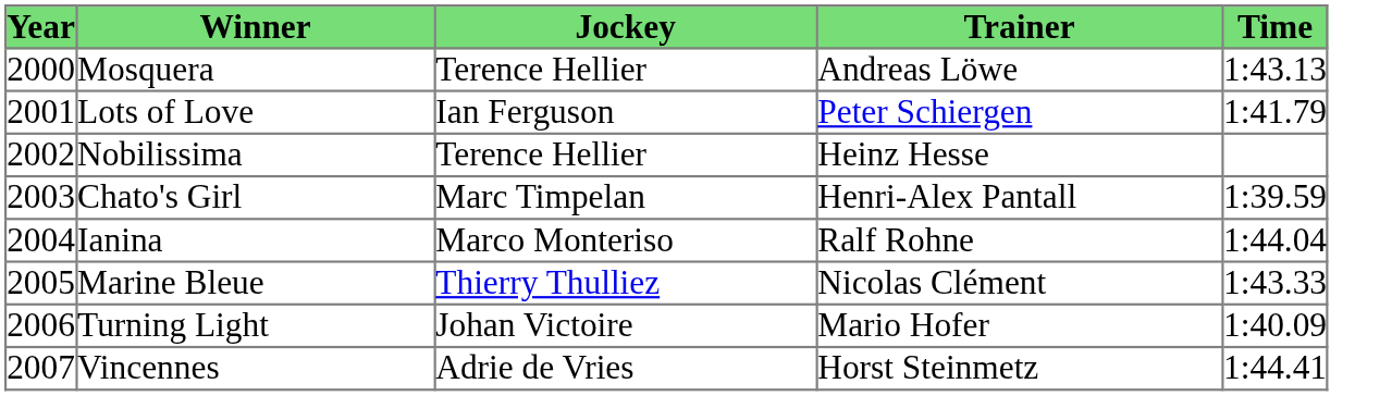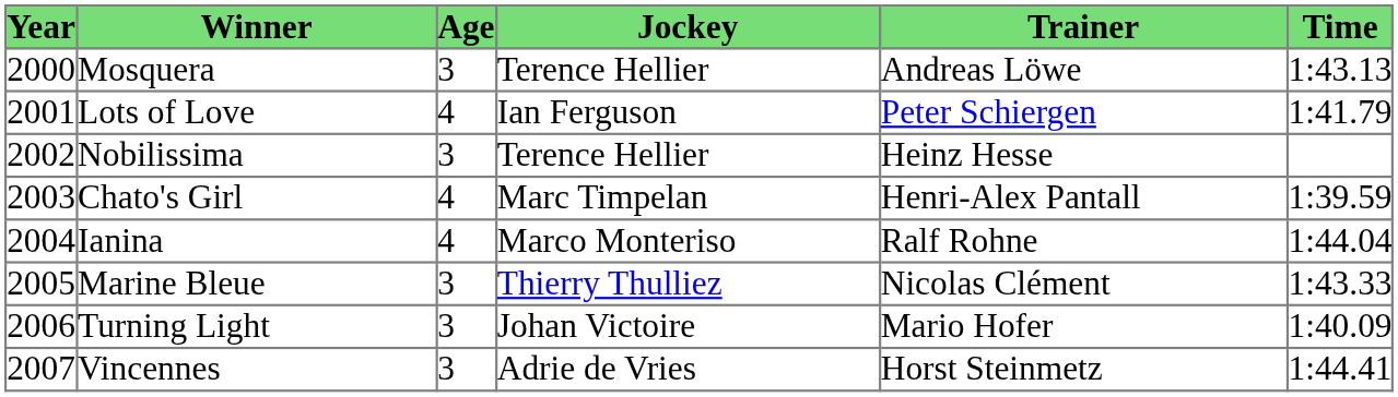 <table class = "sortable" | border="1" cellpadding="0" style="border-collapse: collapse; font-size:90%">
 <tr bgcolor="#77dd77" align="center">
 <th>Year</th>
 <th>Winner</th>
+<th>Age</th>
 <th>Jockey</th>
 <th>Trainer</th>
 <th>Time</th>
 </tr>
 <tr>
 <td>2000</td>
 <td width=150px>Mosquera</td>
+<td>3</td>
 <td width=160px>Terence Hellier</td>
 <td>Andreas Löwe</td>
 <td>1:43.13</td>
 </tr>
 <tr>
 <td>2001</td>
 <td>Lots of Love</td>
+<td>4</td>
 <td>Ian Ferguson</td>
 <td width=170px><a href='#'>Peter Schiergen</a></td>
 <td>1:41.79</td>
 </tr>
 <tr>
 <td>2002</td>
 <td>Nobilissima</td>
+<td>3</td>
 <td>Terence Hellier</td>
 <td>Heinz Hesse</td>
 <td></td>
 </tr>
 <tr>
 <td>2003</td>
 <td>Chato's Girl</td>
+<td>4</td>
 <td>Marc Timpelan</td>
 <td>Henri-Alex Pantall</td>
 <td>1:39.59</td>
 </tr>
 <tr>
 <td>2004</td>
 <td>Ianina</td>
+<td>4</td>
 <td>Marco Monteriso</td>
 <td>Ralf Rohne</td>
 <td>1:44.04</td>
 </tr>
 <tr>
 <td>2005</td>
 <td>Marine Bleue</td>
+<td>3</td>
 <td><a href='#'>Thierry Thulliez</a></td>
 <td>Nicolas Clément</td>
 <td>1:43.33</td>
 </tr>
 <tr>
 <td>2006</td>
 <td>Turning Light</td>
+<td>3</td>
 <td>Johan Victoire</td>
 <td>Mario Hofer</td>
 <td>1:40.09</td>
 </tr>
 <tr>
 <td>2007</td>
 <td>Vincennes</td>
+<td>3</td>
 <td>Adrie de Vries</td>
 <td>Horst Steinmetz</td>
 <td>1:44.41</td>
 </tr>
 </table>
